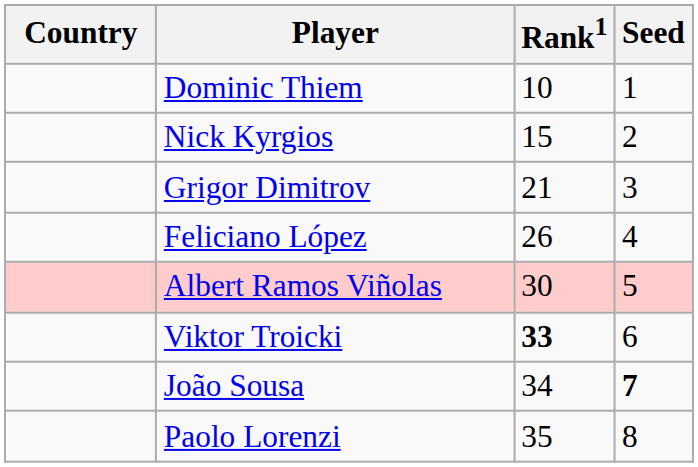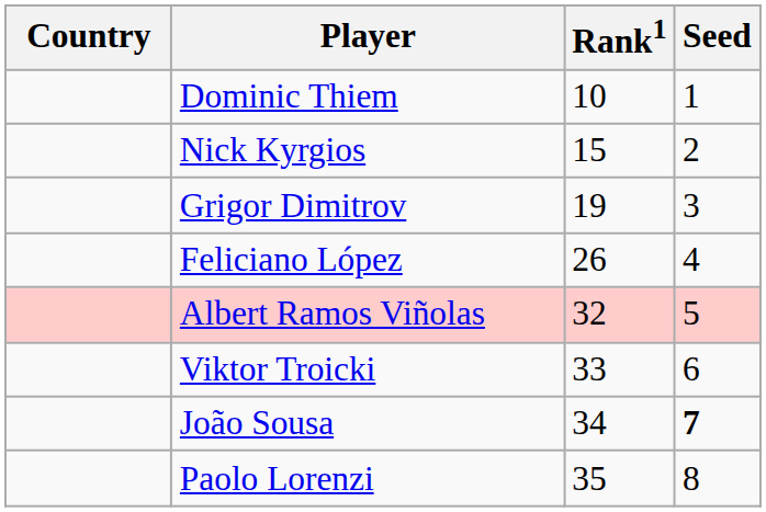 <table class="sortable wikitable">
 <tr>
 <th width=70>Country</th>
 <th width=175>Player</th>
 <th>Rank<sup>1</sup></th>
 <th>Seed</th>
 </tr>
 <tr>
 <td></td>
 <td><a href='#'>Dominic Thiem</a></td>
 <td>10</td>
 <td>1</td>
 </tr>
 <tr>
 <td></td>
 <td><a href='#'>Nick Kyrgios</a></td>
 <td>15</td>
 <td>2</td>
 </tr>
 <tr>
 <td></td>
 <td><a href='#'>Grigor Dimitrov</a></td>
-<td>21</td>
+<td>19</td>
 <td>3</td>
 </tr>
 <tr>
 <td></td>
 <td><a href='#'>Feliciano López</a></td>
 <td>26</td>
 <td>4</td>
 </tr>
 <tr style="background:#fcc;">
 <td></td>
 <td><a href='#'>Albert Ramos Viñolas</a></td>
-<td>30</td>
+<td>32</td>
 <td>5</td>
 </tr>
 <tr>
 <td></td>
 <td><a href='#'>Viktor Troicki</a></td>
-<td><strong>33</strong></td>
+<td>33</td>
 <td>6</td>
 </tr>
 <tr>
 <td></td>
 <td><a href='#'>João Sousa</a></td>
 <td>34</td>
 <td><strong>7</strong></td>
 </tr>
 <tr>
 <td></td>
 <td><a href='#'>Paolo Lorenzi</a></td>
 <td>35</td>
 <td>8</td>
 </tr>
 </table>
